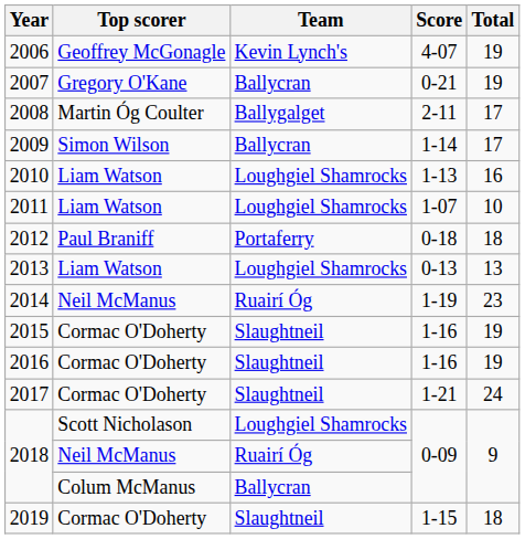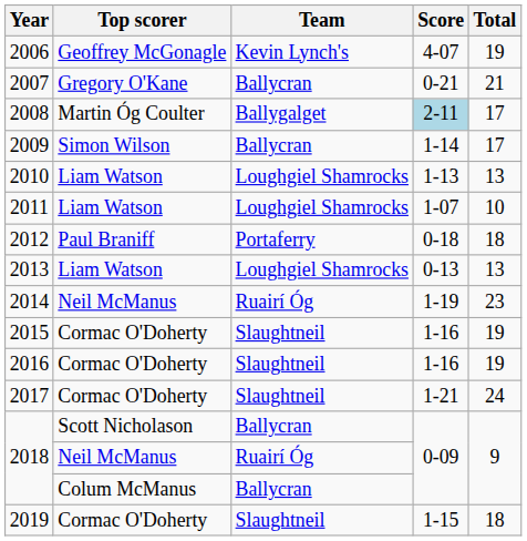 <table class="wikitable" style="text-align:center;">
 <tr>
 <th>Year</th>
 <th>Top scorer</th>
 <th>Team</th>
 <th>Score</th>
 <th>Total</th>
 </tr>
 <tr>
 <td>2006</td>
 <td style="text-align:left;"><a href='#'>Geoffrey McGonagle</a></td>
 <td style="text-align:left;"><a href='#'>Kevin Lynch's</a></td>
 <td>4-07</td>
 <td>19</td>
 </tr>
 <tr>
 <td>2007</td>
 <td style="text-align:left;"><a href='#'>Gregory O'Kane</a></td>
 <td style="text-align:left;"><a href='#'>Ballycran</a></td>
 <td>0-21</td>
-<td>19</td>
+<td>21</td>
 </tr>
 <tr>
 <td>2008</td>
 <td style="text-align:left;">Martin Óg Coulter</td>
 <td style="text-align:left;"><a href='#'>Ballygalget</a></td>
-<td>2-11</td>
+<td style="background: lightblue;">2-11</td>
 <td>17</td>
 </tr>
 <tr>
 <td>2009</td>
 <td style="text-align:left;"><a href='#'>Simon Wilson</a></td>
 <td style="text-align:left;"><a href='#'>Ballycran</a></td>
 <td>1-14</td>
 <td>17</td>
 </tr>
 <tr>
 <td>2010</td>
 <td style="text-align:left;"><a href='#'>Liam Watson</a></td>
 <td style="text-align:left;"><a href='#'>Loughgiel Shamrocks</a></td>
 <td>1-13</td>
-<td>16</td>
+<td>13</td>
 </tr>
 <tr>
 <td>2011</td>
 <td style="text-align:left;"><a href='#'>Liam Watson</a></td>
 <td style="text-align:left;"><a href='#'>Loughgiel Shamrocks</a></td>
 <td>1-07</td>
 <td>10</td>
 </tr>
 <tr>
 <td>2012</td>
 <td style="text-align:left;"><a href='#'>Paul Braniff</a></td>
 <td style="text-align:left;"><a href='#'>Portaferry</a></td>
 <td>0-18</td>
 <td>18</td>
 </tr>
 <tr>
 <td>2013</td>
 <td style="text-align:left;"><a href='#'>Liam Watson</a></td>
 <td style="text-align:left;"><a href='#'>Loughgiel Shamrocks</a></td>
 <td>0-13</td>
 <td>13</td>
 </tr>
 <tr>
 <td>2014</td>
 <td style="text-align:left;"><a href='#'>Neil McManus</a></td>
 <td style="text-align:left;"><a href='#'>Ruairí Óg</a></td>
 <td>1-19</td>
 <td>23</td>
 </tr>
 <tr>
 <td>2015</td>
 <td style="text-align:left;">Cormac O'Doherty</td>
 <td style="text-align:left;"><a href='#'>Slaughtneil</a></td>
 <td>1-16</td>
 <td>19</td>
 </tr>
 <tr>
 <td>2016</td>
 <td style="text-align:left;">Cormac O'Doherty</td>
 <td style="text-align:left;"><a href='#'>Slaughtneil</a></td>
 <td>1-16</td>
 <td>19</td>
 </tr>
 <tr>
 <td>2017</td>
 <td style="text-align:left;">Cormac O'Doherty</td>
 <td style="text-align:left;"><a href='#'>Slaughtneil</a></td>
 <td>1-21</td>
 <td>24</td>
 </tr>
 <tr>
 <td rowspan=3>2018</td>
 <td style="text-align:left;">Scott Nicholason</td>
-<td style="text-align:left;"><a href='#'>Loughgiel Shamrocks</a></td>
+<td style="text-align:left;"><a href='#'>Ballycran</a></td>
 <td rowspan=3>0-09</td>
 <td rowspan=3>9</td>
 </tr>
 <tr>
 <td style="text-align:left;"><a href='#'>Neil McManus</a></td>
 <td style="text-align:left;"><a href='#'>Ruairí Óg</a></td>
 </tr>
 <tr>
 <td style="text-align:left;">Colum McManus</td>
 <td style="text-align:left;"><a href='#'>Ballycran</a></td>
 </tr>
 <tr>
 <td>2019</td>
 <td style="text-align:left;">Cormac O'Doherty</td>
 <td style="text-align:left;"><a href='#'>Slaughtneil</a></td>
 <td>1-15</td>
 <td>18</td>
 </tr>
 </table>
